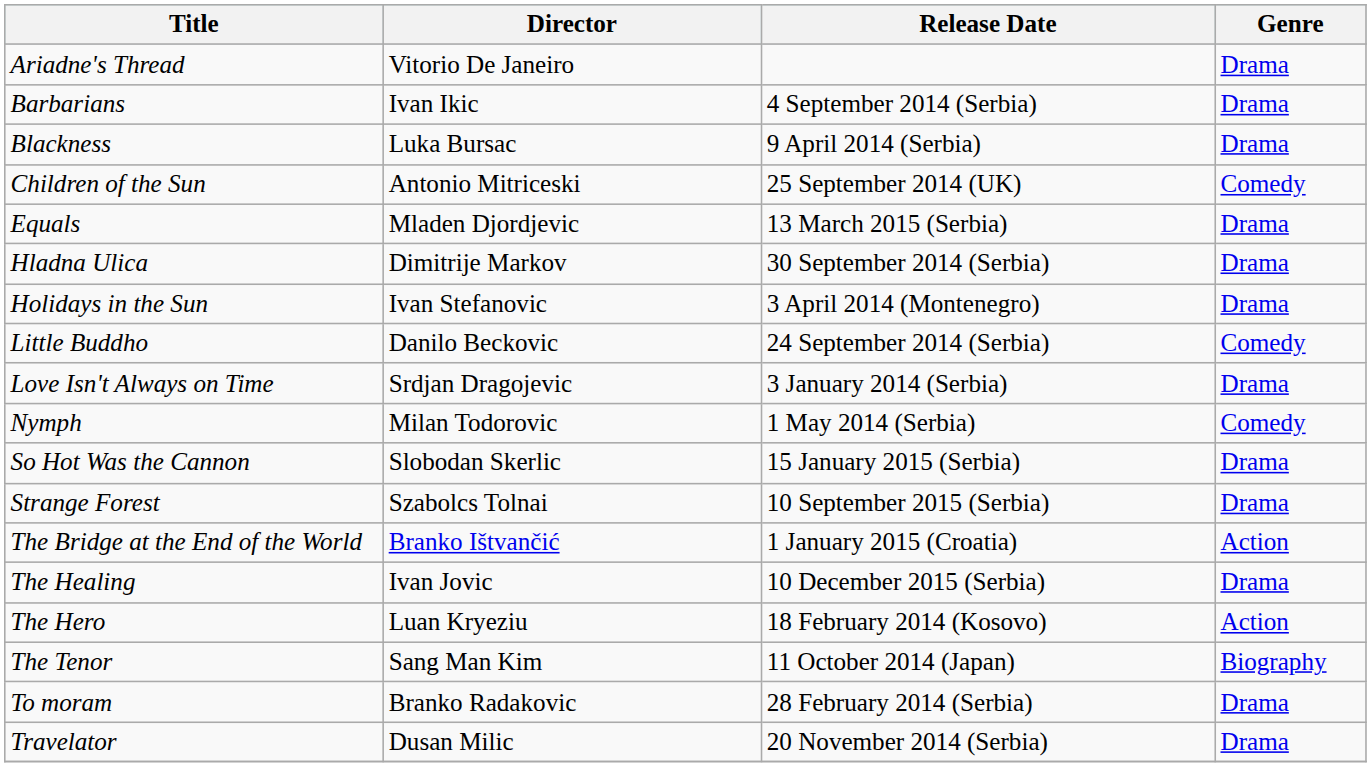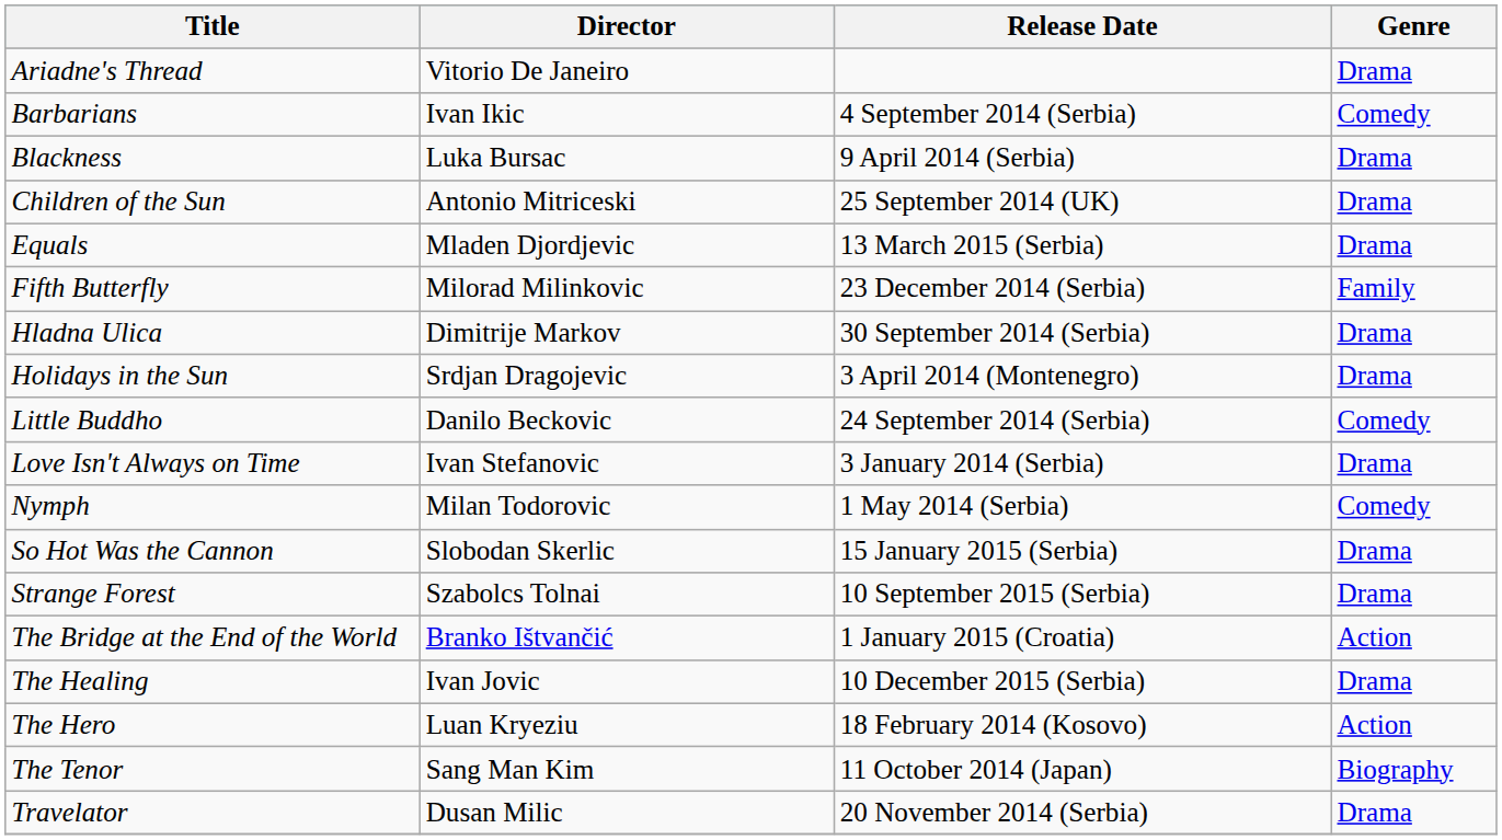 <table class="wikitable">
 <tr style="background:#b0e0e6; text-align:center;">
 <th style="width:25%;">Title</th>
 <th style="width:25%;">Director</th>
 <th style="width:30%;">Release Date</th>
 <th style="width:10%;">Genre</th>
 </tr>
 <tr>
 <td><em>Ariadne's Thread</em></td>
 <td>Vitorio De Janeiro</td>
 <td></td>
 <td><a href='#'>Drama</a></td>
 </tr>
 <tr>
 <td><em>Barbarians</em></td>
 <td>Ivan Ikic</td>
 <td>4 September 2014 (Serbia)</td>
-<td><a href='#'>Drama</a></td>
+<td><a href='#'>Comedy</a></td>
 </tr>
 <tr>
 <td><em>Blackness</em></td>
 <td>Luka Bursac</td>
 <td>9 April 2014 (Serbia)</td>
 <td><a href='#'>Drama</a></td>
 </tr>
 <tr>
 <td><em>Children of the Sun</em></td>
 <td>Antonio Mitriceski</td>
 <td>25 September 2014 (UK)</td>
-<td><a href='#'>Comedy</a></td>
+<td><a href='#'>Drama</a></td>
 </tr>
 <tr>
 <td><em>Equals</em></td>
 <td>Mladen Djordjevic</td>
 <td>13 March 2015 (Serbia)</td>
 <td><a href='#'>Drama</a></td>
+</tr>
+<tr>
+<td><em>Fifth Butterfly</em></td>
+<td>Milorad Milinkovic</td>
+<td>23 December 2014 (Serbia)</td>
+<td><a href='#'>Family</a></td>
 </tr>
 <tr>
 <td><em>Hladna Ulica</em></td>
 <td>Dimitrije Markov</td>
 <td>30 September 2014 (Serbia)</td>
 <td><a href='#'>Drama</a></td>
 </tr>
 <tr>
 <td><em>Holidays in the Sun</em></td>
-<td>Ivan Stefanovic</td>
+<td>Srdjan Dragojevic</td>
 <td>3 April 2014 (Montenegro)</td>
 <td><a href='#'>Drama</a></td>
 </tr>
 <tr>
 <td><em>Little Buddho</em></td>
 <td>Danilo Beckovic</td>
 <td>24 September 2014 (Serbia)</td>
 <td><a href='#'>Comedy</a></td>
 </tr>
 <tr>
 <td><em>Love Isn't Always on Time</em></td>
-<td>Srdjan Dragojevic</td>
+<td>Ivan Stefanovic</td>
 <td>3 January 2014 (Serbia)</td>
 <td><a href='#'>Drama</a></td>
 </tr>
 <tr>
 <td><em>Nymph</em></td>
 <td>Milan Todorovic</td>
 <td>1 May 2014 (Serbia)</td>
 <td><a href='#'>Comedy</a></td>
 </tr>
 <tr>
 <td><em>So Hot Was the Cannon</em></td>
 <td>Slobodan Skerlic</td>
 <td>15 January 2015 (Serbia)</td>
 <td><a href='#'>Drama</a></td>
 </tr>
 <tr>
 <td><em>Strange Forest</em></td>
 <td>Szabolcs Tolnai</td>
 <td>10 September 2015 (Serbia)</td>
 <td><a href='#'>Drama</a></td>
 </tr>
 <tr>
 <td><em>The Bridge at the End of the World</em></td>
 <td><a href='#'>Branko Ištvančić</a></td>
 <td>1 January 2015 (Croatia)</td>
 <td><a href='#'>Action</a></td>
 </tr>
 <tr>
 <td><em>The Healing</em></td>
 <td>Ivan Jovic</td>
 <td>10 December 2015 (Serbia)</td>
 <td><a href='#'>Drama</a></td>
 </tr>
 <tr>
 <td><em>The Hero</em></td>
 <td>Luan Kryeziu</td>
 <td>18 February 2014 (Kosovo)</td>
 <td><a href='#'>Action</a></td>
 </tr>
 <tr>
 <td><em>The Tenor</em></td>
 <td>Sang Man Kim</td>
 <td>11 October 2014 (Japan)</td>
 <td><a href='#'>Biography</a></td>
 </tr>
 <tr>
-<td><em>To moram</em></td>
-<td>Branko Radakovic</td>
-<td>28 February 2014 (Serbia)</td>
-<td><a href='#'>Drama</a></td>
-</tr>
-<tr>
 <td><em>Travelator</em></td>
 <td>Dusan Milic</td>
 <td>20 November 2014 (Serbia)</td>
 <td><a href='#'>Drama</a></td>
 </tr>
 <tr>
 </tr>
 </table>
